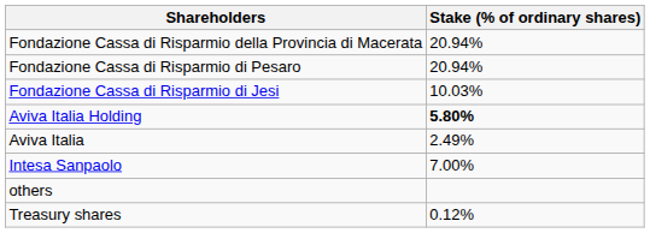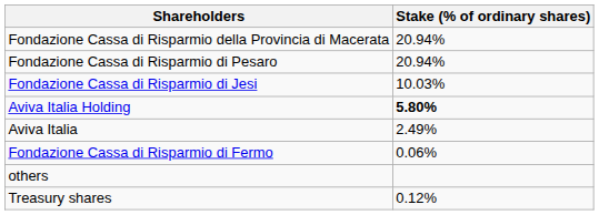 <table class="wikitable">
 <tr>
 <th>Shareholders</th>
 <th>Stake (% of ordinary shares)</th>
 </tr>
 <tr>
 <td>Fondazione Cassa di Risparmio della Provincia di Macerata</td>
 <td> 20.94%</td>
 </tr>
 <tr>
 <td>Fondazione Cassa di Risparmio di Pesaro</td>
 <td> 20.94%</td>
 </tr>
 <tr>
 <td><a href='#'>Fondazione Cassa di Risparmio di Jesi</a></td>
 <td> 10.03%</td>
 </tr>
 <tr>
 <td><a href='#'>Aviva Italia Holding</a></td>
 <td><strong> 5.80%</strong></td>
 </tr>
 <tr>
 <td>Aviva Italia</td>
 <td> 2.49%</td>
 </tr>
 <tr>
-<td><a href='#'>Intesa Sanpaolo</a></td>
-<td> 7.00%</td>
+<td><a href='#'>Fondazione Cassa di Risparmio di Fermo</a></td>
+<td> 0.06%</td>
 </tr>
 <tr>
 <td>others</td>
 <td></td>
 </tr>
 <tr>
 <td>Treasury shares</td>
 <td> 0.12%</td>
 </tr>
 </table>
